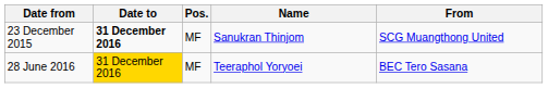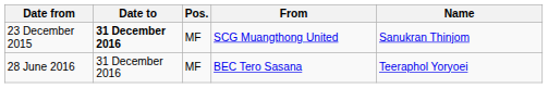 <table class="wikitable">
 <tr>
 <th width="120">Date from</th>
 <th width="120">Date to</th>
 <th>Pos.</th>
+<th width="230">From</th>
 <th width="230">Name</th>
-<th width="230">From</th>
 </tr>
 <tr>
 <td>23 December 2015</td>
 <td><strong>31 December 2016</strong></td>
 <td>MF</td>
+<td> <a href='#'>SCG Muangthong United</a></td>
 <td> <a href='#'>Sanukran Thinjom</a></td>
-<td> <a href='#'>SCG Muangthong United</a></td>
 </tr>
 <tr>
 <td>28 June 2016</td>
-<td style="background: gold;">31 December 2016</td>
+<td>31 December 2016</td>
 <td>MF</td>
+<td> <a href='#'>BEC Tero Sasana</a></td>
 <td> <a href='#'>Teeraphol Yoryoei</a></td>
-<td> <a href='#'>BEC Tero Sasana</a></td>
 </tr>
 </table>
